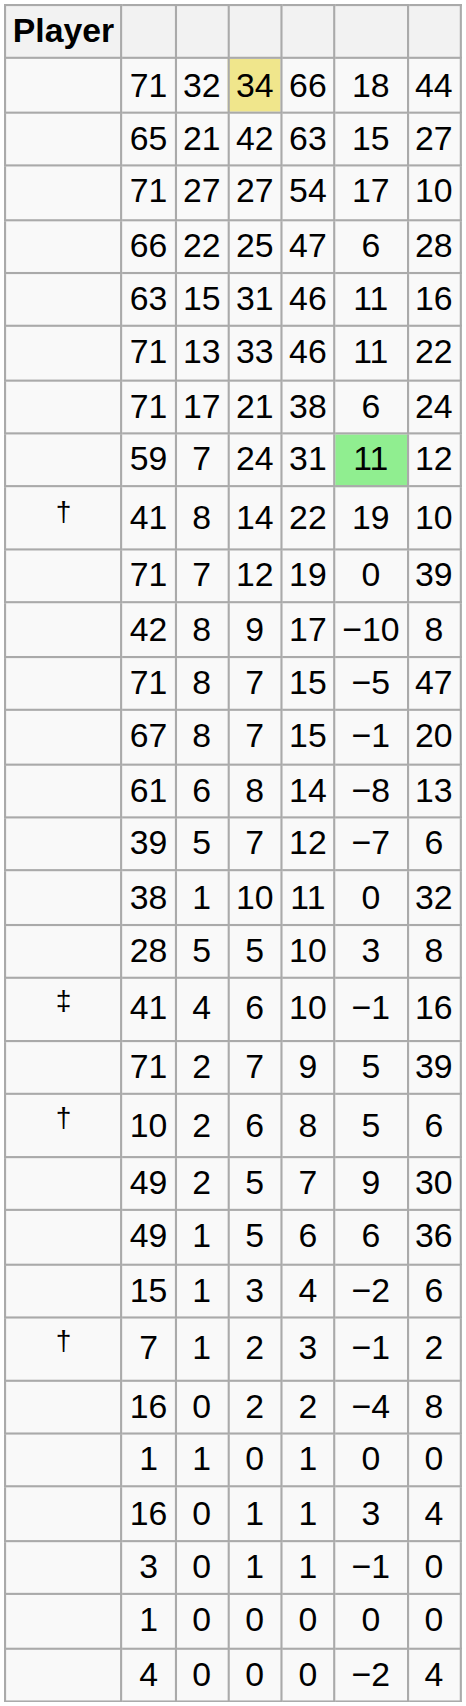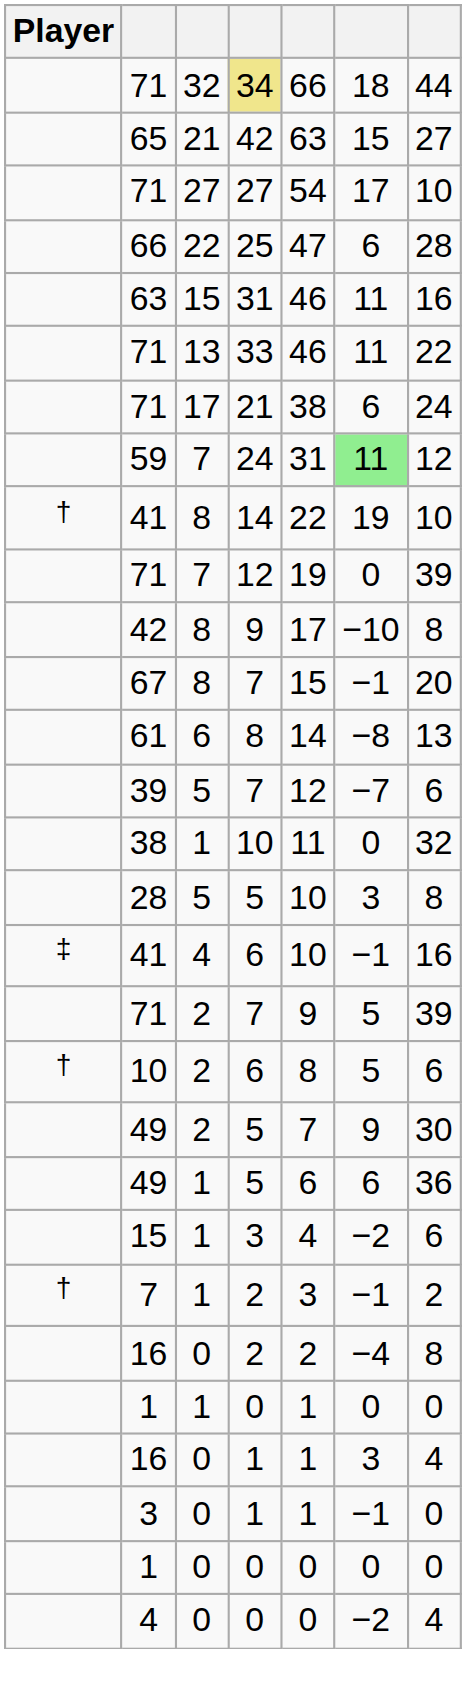 <table class="wikitable sortable" style="text-align:center;">
 <tr>
 <th>Player</th>
 <th></th>
 <th></th>
 <th></th>
 <th></th>
 <th data-sort-type="number"></th>
 <th></th>
 </tr>
 <tr>
 <td></td>
 <td>71</td>
 <td>32</td>
 <td style="background: khaki;">34</td>
 <td>66</td>
 <td>18</td>
 <td>44</td>
 </tr>
 <tr>
 <td></td>
 <td>65</td>
 <td>21</td>
 <td>42</td>
 <td>63</td>
 <td>15</td>
 <td>27</td>
 </tr>
 <tr>
 <td></td>
 <td>71</td>
 <td>27</td>
 <td>27</td>
 <td>54</td>
 <td>17</td>
 <td>10</td>
 </tr>
 <tr>
 <td></td>
 <td>66</td>
 <td>22</td>
 <td>25</td>
 <td>47</td>
 <td>6</td>
 <td>28</td>
 </tr>
 <tr>
 <td></td>
 <td>63</td>
 <td>15</td>
 <td>31</td>
 <td>46</td>
 <td>11</td>
 <td>16</td>
 </tr>
 <tr>
 <td></td>
 <td>71</td>
 <td>13</td>
 <td>33</td>
 <td>46</td>
 <td>11</td>
 <td>22</td>
 </tr>
 <tr>
 <td></td>
 <td>71</td>
 <td>17</td>
 <td>21</td>
 <td>38</td>
 <td>6</td>
 <td>24</td>
 </tr>
 <tr>
 <td></td>
 <td>59</td>
 <td>7</td>
 <td>24</td>
 <td>31</td>
 <td style="background: lightgreen;">11</td>
 <td>12</td>
 </tr>
 <tr>
 <td><sup>†</sup></td>
 <td>41</td>
 <td>8</td>
 <td>14</td>
 <td>22</td>
 <td>19</td>
 <td>10</td>
 </tr>
 <tr>
 <td></td>
 <td>71</td>
 <td>7</td>
 <td>12</td>
 <td>19</td>
 <td>0</td>
 <td>39</td>
 </tr>
 <tr>
 <td></td>
 <td>42</td>
 <td>8</td>
 <td>9</td>
 <td>17</td>
 <td>−10</td>
 <td>8</td>
-</tr>
-<tr>
-<td></td>
-<td>71</td>
-<td>8</td>
-<td>7</td>
-<td>15</td>
-<td>−5</td>
-<td>47</td>
 </tr>
 <tr>
 <td></td>
 <td>67</td>
 <td>8</td>
 <td>7</td>
 <td>15</td>
 <td>−1</td>
 <td>20</td>
 </tr>
 <tr>
 <td></td>
 <td>61</td>
 <td>6</td>
 <td>8</td>
 <td>14</td>
 <td>−8</td>
 <td>13</td>
 </tr>
 <tr>
 <td></td>
 <td>39</td>
 <td>5</td>
 <td>7</td>
 <td>12</td>
 <td>−7</td>
 <td>6</td>
 </tr>
 <tr>
 <td></td>
 <td>38</td>
 <td>1</td>
 <td>10</td>
 <td>11</td>
 <td>0</td>
 <td>32</td>
 </tr>
 <tr>
 <td></td>
 <td>28</td>
 <td>5</td>
 <td>5</td>
 <td>10</td>
 <td>3</td>
 <td>8</td>
 </tr>
 <tr>
 <td><sup>‡</sup></td>
 <td>41</td>
 <td>4</td>
 <td>6</td>
 <td>10</td>
 <td>−1</td>
 <td>16</td>
 </tr>
 <tr>
 <td></td>
 <td>71</td>
 <td>2</td>
 <td>7</td>
 <td>9</td>
 <td>5</td>
 <td>39</td>
 </tr>
 <tr>
 <td><sup>†</sup></td>
 <td>10</td>
 <td>2</td>
 <td>6</td>
 <td>8</td>
 <td>5</td>
 <td>6</td>
 </tr>
 <tr>
 <td></td>
 <td>49</td>
 <td>2</td>
 <td>5</td>
 <td>7</td>
 <td>9</td>
 <td>30</td>
 </tr>
 <tr>
 <td></td>
 <td>49</td>
 <td>1</td>
 <td>5</td>
 <td>6</td>
 <td>6</td>
 <td>36</td>
 </tr>
 <tr>
 <td></td>
 <td>15</td>
 <td>1</td>
 <td>3</td>
 <td>4</td>
 <td>−2</td>
 <td>6</td>
 </tr>
 <tr>
 <td><sup>†</sup></td>
 <td>7</td>
 <td>1</td>
 <td>2</td>
 <td>3</td>
 <td>−1</td>
 <td>2</td>
 </tr>
 <tr>
 <td></td>
 <td>16</td>
 <td>0</td>
 <td>2</td>
 <td>2</td>
 <td>−4</td>
 <td>8</td>
 </tr>
 <tr>
 <td></td>
 <td>1</td>
 <td>1</td>
 <td>0</td>
 <td>1</td>
 <td>0</td>
 <td>0</td>
 </tr>
 <tr>
 <td></td>
 <td>16</td>
 <td>0</td>
 <td>1</td>
 <td>1</td>
 <td>3</td>
 <td>4</td>
 </tr>
 <tr>
 <td></td>
 <td>3</td>
 <td>0</td>
 <td>1</td>
 <td>1</td>
 <td>−1</td>
 <td>0</td>
 </tr>
 <tr>
 <td></td>
 <td>1</td>
 <td>0</td>
 <td>0</td>
 <td>0</td>
 <td>0</td>
 <td>0</td>
 </tr>
 <tr>
 <td></td>
 <td>4</td>
 <td>0</td>
 <td>0</td>
 <td>0</td>
 <td>−2</td>
 <td>4</td>
 </tr>
 </table>
